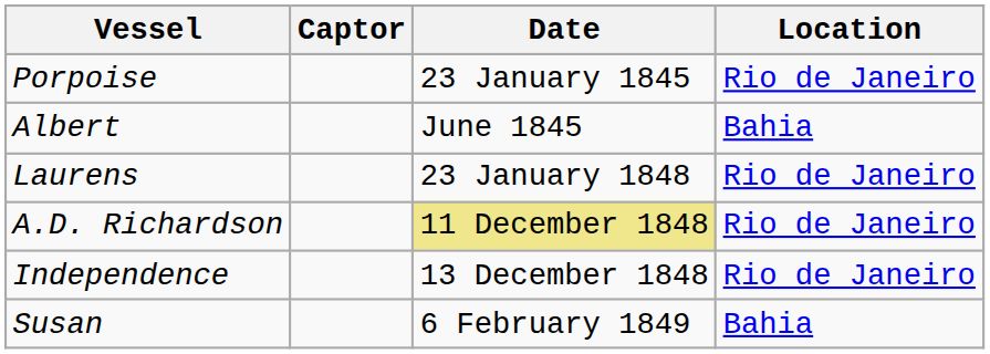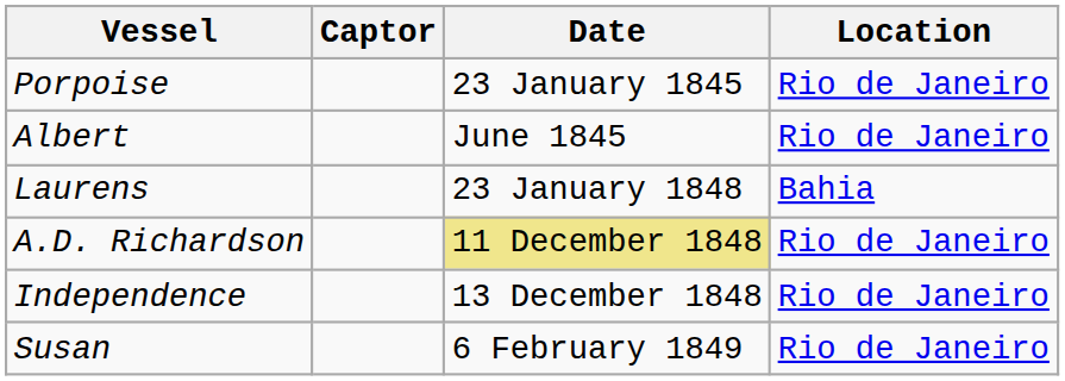 <table class="wikitable sortable">
 <tr>
 <th>Vessel</th>
 <th>Captor</th>
 <th>Date</th>
 <th>Location</th>
 </tr>
 <tr>
 <td><em>Porpoise</em></td>
 <td></td>
 <td>23 January 1845</td>
 <td><a href='#'>Rio de Janeiro</a></td>
 </tr>
 <tr>
 <td><em>Albert</em></td>
 <td></td>
 <td>June 1845</td>
-<td><a href='#'>Bahia</a></td>
+<td><a href='#'>Rio de Janeiro</a></td>
 </tr>
 <tr>
 <td><em>Laurens</em></td>
 <td></td>
 <td>23 January 1848</td>
-<td><a href='#'>Rio de Janeiro</a></td>
+<td><a href='#'>Bahia</a></td>
 </tr>
 <tr>
 <td><em>A.D. Richardson</em></td>
 <td></td>
 <td style="background: khaki;">11 December 1848</td>
 <td><a href='#'>Rio de Janeiro</a></td>
 </tr>
 <tr>
 <td><em>Independence</em></td>
 <td></td>
 <td>13 December 1848</td>
 <td><a href='#'>Rio de Janeiro</a></td>
 </tr>
 <tr>
 <td><em>Susan</em></td>
 <td></td>
 <td>6 February 1849</td>
-<td><a href='#'>Bahia</a></td>
+<td><a href='#'>Rio de Janeiro</a></td>
 </tr>
 </table>
